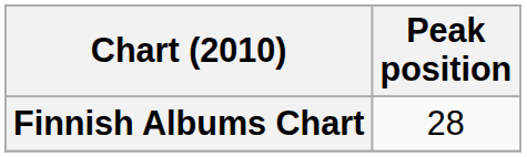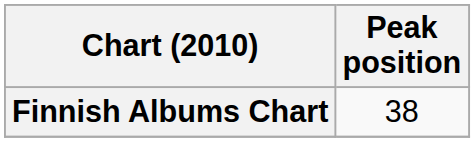 <table class="wikitable plainrowheaders sortable" style="text-align:center;" border="1">
 <tr>
 <th scope="col">Chart (2010)</th>
 <th scope="col">Peak<br>position</th>
 </tr>
 <tr>
 <th scope="row">Finnish Albums Chart</th>
-<td>28</td>
+<td>38</td>
 </tr>
 <tr>
 </tr>
 </table>
